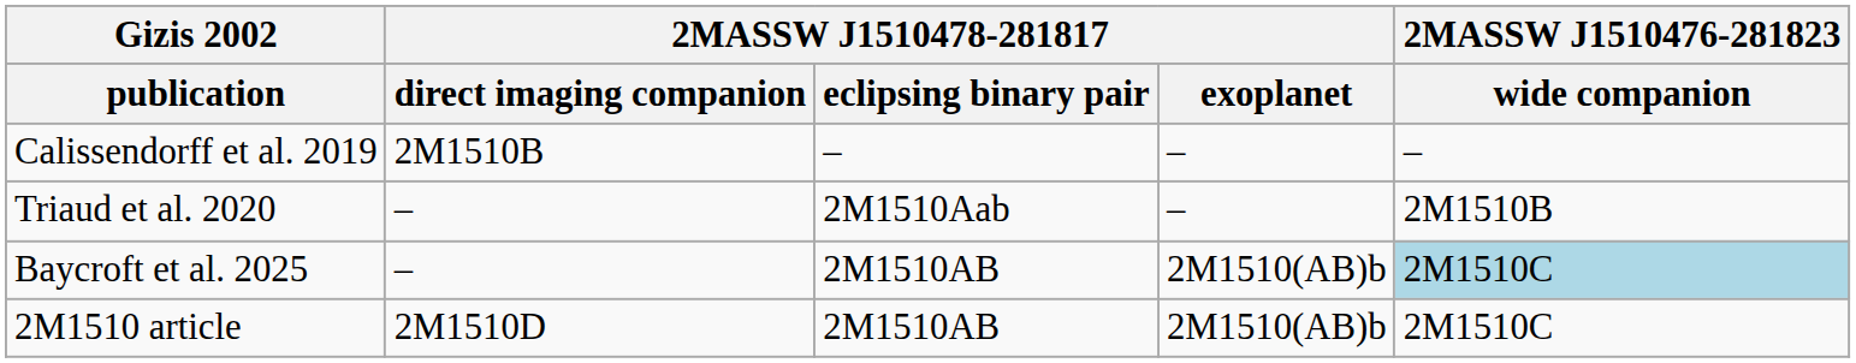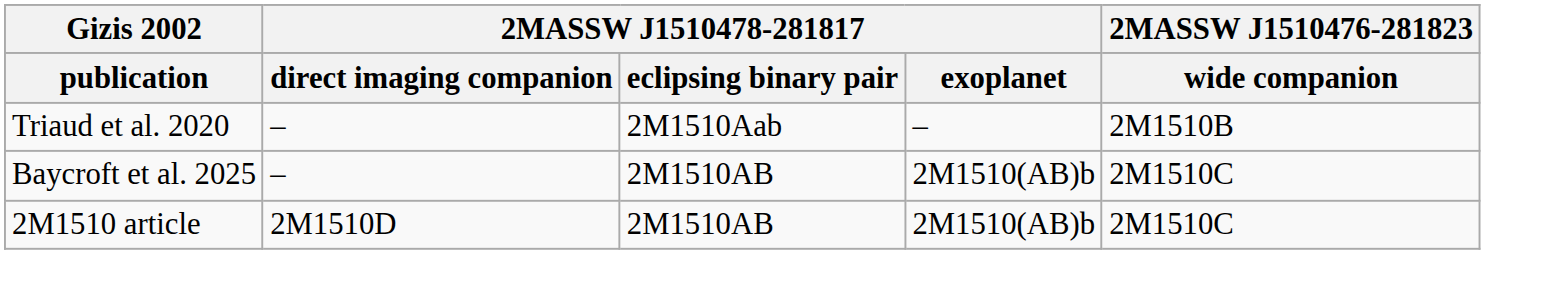 <table class="wikitable">
 <tr>
 <th>Gizis 2002</th>
 <th colspan="3">2MASSW J1510478-281817</th>
 <th>2MASSW J1510476-281823</th>
 </tr>
 <tr>
 <th>publication</th>
 <th>direct imaging companion</th>
 <th>eclipsing binary pair</th>
 <th>exoplanet</th>
 <th>wide companion</th>
 </tr>
 <tr>
-<td>Calissendorff et al. 2019</td>
-<td>2M1510B</td>
-<td>–</td>
-<td>–</td>
-<td>–</td>
-</tr>
-<tr>
 <td>Triaud et al. 2020</td>
 <td>–</td>
 <td>2M1510Aab</td>
 <td>–</td>
 <td>2M1510B</td>
 </tr>
 <tr>
 <td>Baycroft et al. 2025</td>
 <td>–</td>
 <td>2M1510AB</td>
 <td>2M1510(AB)b</td>
-<td style="background: lightblue;">2M1510C</td>
+<td>2M1510C</td>
 </tr>
 <tr>
 <td>2M1510 article</td>
 <td>2M1510D</td>
 <td>2M1510AB</td>
 <td>2M1510(AB)b</td>
 <td>2M1510C</td>
 </tr>
 </table>
